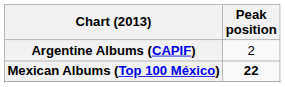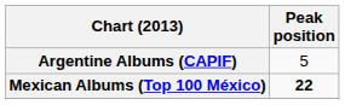 <table class="wikitable sortable plainrowheaders" style="text-align:center;">
 <tr>
 <th>Chart (2013)</th>
 <th>Peak<br>position</th>
 </tr>
 <tr>
 <th scope="row">Argentine Albums (<a href='#'>CAPIF</a>)</th>
-<td align="center">2</td>
+<td align="center">5</td>
 </tr>
 <tr>
 <th scope="row">Mexican Albums (<a href='#'>Top 100 México</a>)</th>
 <td align="center"><strong>22</strong></td>
 </tr>
 <tr>
 </tr>
 <tr>
 </tr>
 <tr>
 </tr>
 </table>
